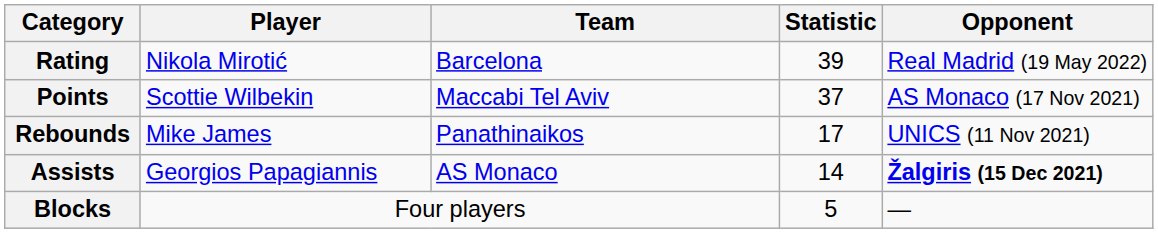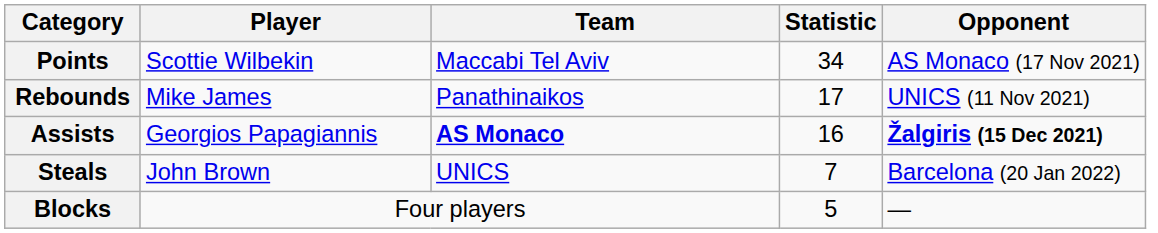 <table class="wikitable">
 <tr>
 <th width=85>Category</th>
 <th width=190>Player</th>
 <th width=230>Team</th>
 <th width=50>Statistic</th>
 <th>Opponent</th>
 </tr>
 <tr>
-<th>Rating</th>
-<td> <a href='#'>Nikola Mirotić</a></td>
-<td> <a href='#'>Barcelona</a></td>
-<td style="text-align: center;">39</td>
-<td> <a href='#'>Real Madrid</a> <small>(19 May 2022)</small></td>
-</tr>
-<tr>
 <th>Points</th>
 <td> <a href='#'>Scottie Wilbekin</a></td>
 <td> <a href='#'>Maccabi Tel Aviv</a></td>
-<td style="text-align: center;">37</td>
+<td style="text-align: center;">34</td>
 <td> <a href='#'>AS Monaco</a> <small>(17 Nov 2021)</small></td>
 </tr>
 <tr>
 <th>Rebounds</th>
 <td> <a href='#'>Mike James</a></td>
 <td align="left"> <a href='#'>Panathinaikos</a></td>
 <td style="text-align: center;">17</td>
 <td> <a href='#'>UNICS</a> <small>(11 Nov 2021)</small></td>
 </tr>
 <tr>
 <th>Assists</th>
 <td> <a href='#'>Georgios Papagiannis</a></td>
-<td> <a href='#'>AS Monaco</a></td>
-<td style="text-align: center;">14</td>
+<td><strong> <a href='#'>AS Monaco</a></strong></td>
+<td style="text-align: center;">16</td>
 <td><strong> <a href='#'>Žalgiris</a> <small>(15 Dec 2021)</small></strong></td>
+</tr>
+<tr>
+<th>Steals</th>
+<td> <a href='#'>John Brown</a></td>
+<td> <a href='#'>UNICS</a></td>
+<td style="text-align: center;">7</td>
+<td> <a href='#'>Barcelona</a> <small>(20 Jan 2022)</small></td>
 </tr>
 <tr>
 <th>Blocks</th>
 <td colspan=2 align=center>Four players</td>
 <td style="text-align: center;">5</td>
 <td>—</td>
 </tr>
 </table>
